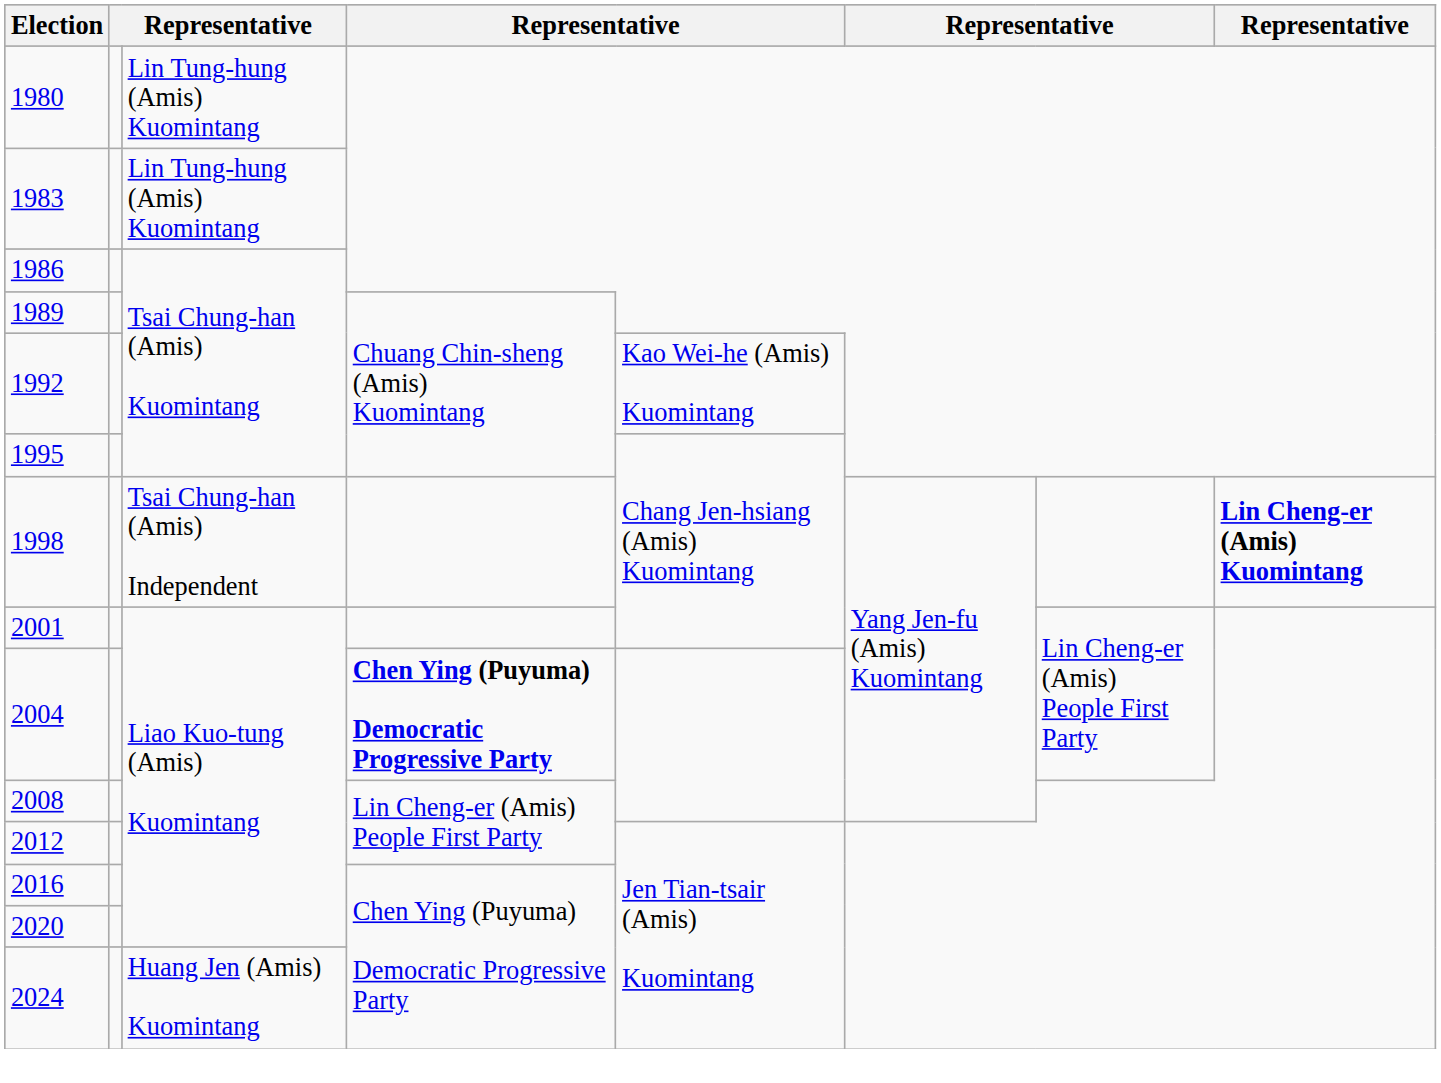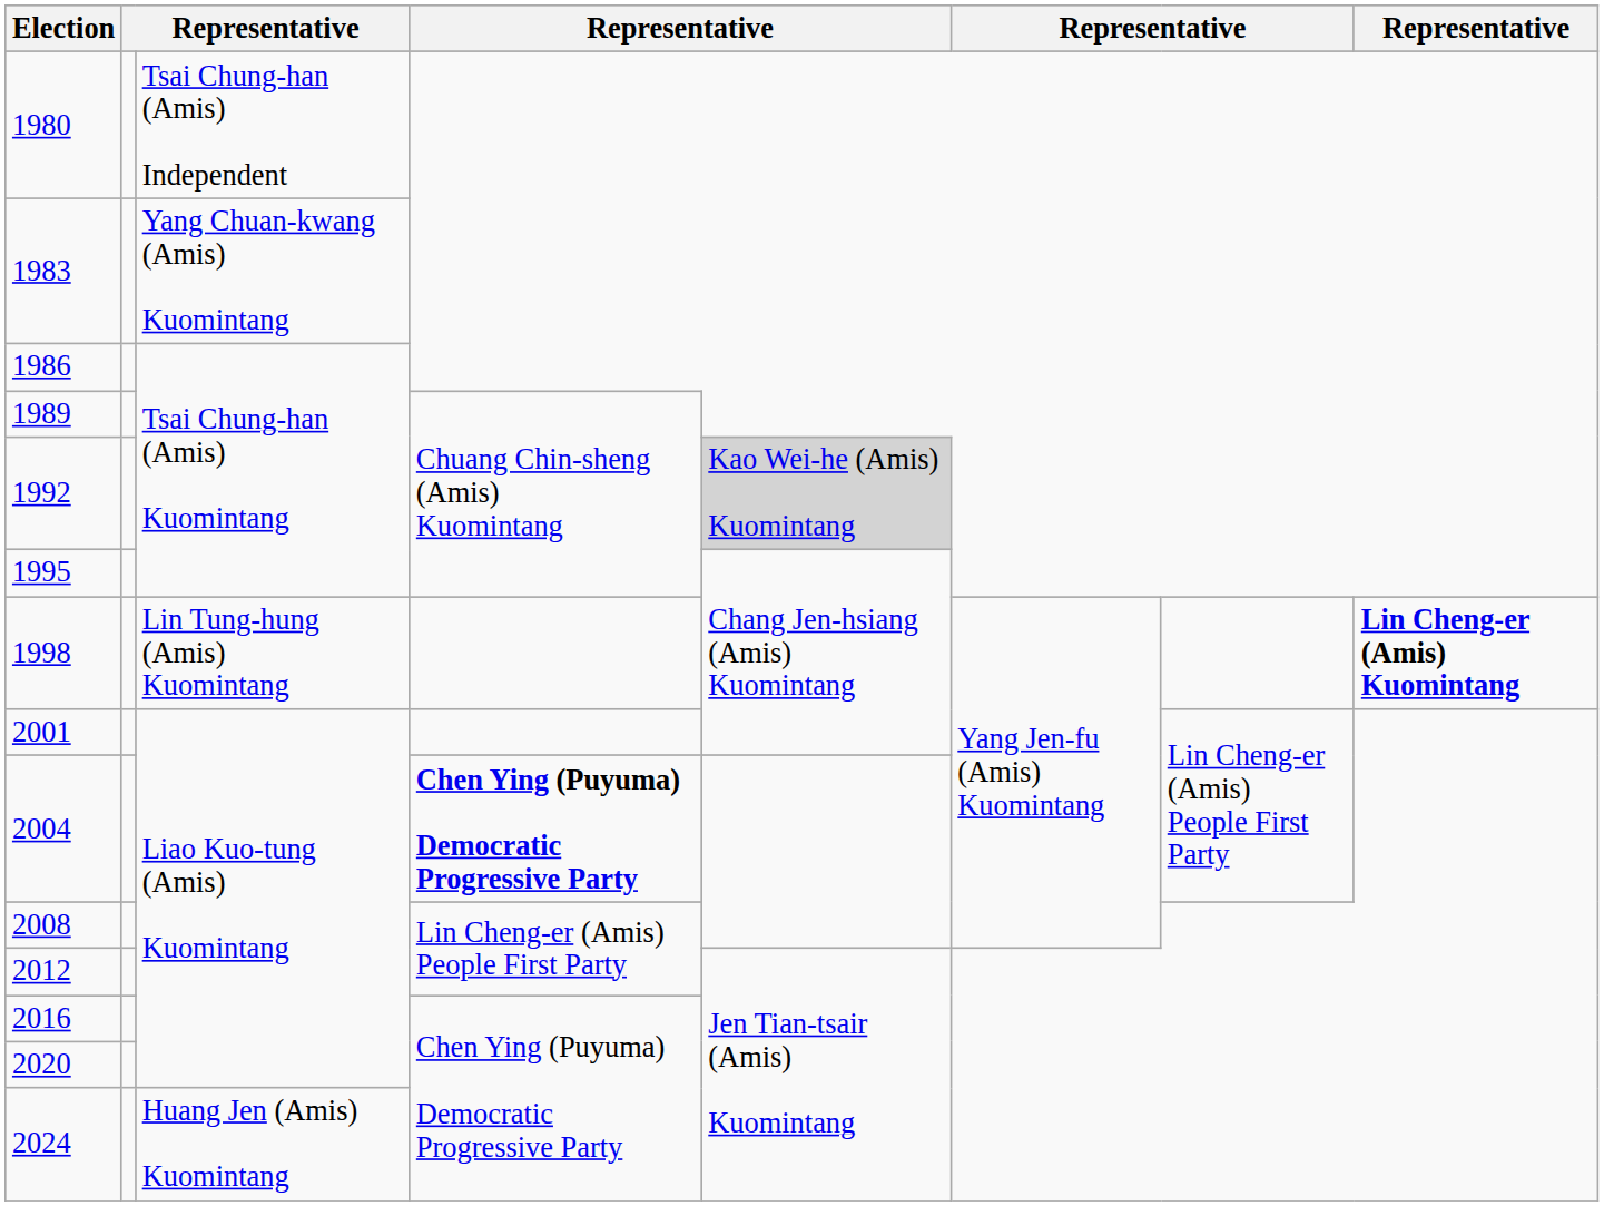 <table class=wikitable>
 <tr>
 <th>Election</th>
 <th colspan=2>Representative</th>
 <th colspan=2>Representative</th>
 <th colspan=2>Representative</th>
 <th colspan=2>Representative</th>
 </tr>
 <tr>
 <td><a href='#'>1980</a></td>
 <td bgcolor=></td>
-<td><a href='#'>Lin Tung-hung</a> (Amis)<br><a href='#'>Kuomintang</a></td>
+<td><a href='#'>Tsai Chung-han</a> (Amis)<br><br> Independent</td>
 </tr>
 <tr>
 <td><a href='#'>1983</a></td>
 <td bgcolor=></td>
-<td><a href='#'>Lin Tung-hung</a> (Amis)<br><a href='#'>Kuomintang</a></td>
+<td><a href='#'>Yang Chuan-kwang</a> (Amis)<br><br><a href='#'>Kuomintang</a></td>
 </tr>
 <tr>
 <td><a href='#'>1986</a></td>
 <td bgcolor=></td>
 <td rowspan=4><a href='#'>Tsai Chung-han</a> (Amis)<br><br><a href='#'>Kuomintang</a></td>
 </tr>
 <tr>
 <td><a href='#'>1989</a></td>
 <td bgcolor=></td>
 <td rowspan=3><a href='#'>Chuang Chin-sheng</a> (Amis)<br><a href='#'>Kuomintang</a></td>
 </tr>
 <tr>
 <td><a href='#'>1992</a></td>
 <td bgcolor=></td>
-<td><a href='#'>Kao Wei-he</a> (Amis)<br><br><a href='#'>Kuomintang</a></td>
+<td style="background: lightgrey;"><a href='#'>Kao Wei-he</a> (Amis)<br><br><a href='#'>Kuomintang</a></td>
 </tr>
 <tr>
 <td><a href='#'>1995</a></td>
 <td bgcolor=></td>
 <td rowspan=3><a href='#'>Chang Jen-hsiang</a> (Amis)<br><a href='#'>Kuomintang</a></td>
 </tr>
 <tr>
 <td><a href='#'>1998</a></td>
 <td bgcolor=></td>
-<td><a href='#'>Tsai Chung-han</a> (Amis)<br><br> Independent</td>
+<td><a href='#'>Lin Tung-hung</a> (Amis)<br><a href='#'>Kuomintang</a></td>
 <td bgcolor=></td>
 <td rowspan=4><a href='#'>Yang Jen-fu</a> (Amis)<br><a href='#'>Kuomintang</a></td>
 <td bgcolor= ></td>
 <td><strong><a href='#'>Lin Cheng-er</a> (Amis)<br><a href='#'>Kuomintang</a></strong></td>
 </tr>
 <tr>
 <td><a href='#'>2001</a></td>
 <td bgcolor=></td>
 <td rowspan=6><a href='#'>Liao Kuo-tung</a> (Amis)<br><br><a href='#'>Kuomintang</a></td>
 <td bgcolor=></td>
 <td rowspan=2><a href='#'>Lin Cheng-er</a> (Amis)<br><a href='#'>People First Party</a></td>
 </tr>
 <tr>
 <td><a href='#'>2004</a></td>
 <td bgcolor=></td>
 <td><strong><a href='#'>Chen Ying</a> (Puyuma)<br><br> <a href='#'>Democratic Progressive Party</a></strong></td>
 </tr>
 <tr>
 <td><a href='#'>2008</a></td>
 <td bgcolor=></td>
 <td rowspan=2><a href='#'>Lin Cheng-er</a> (Amis)<br><a href='#'>People First Party</a></td>
 </tr>
 <tr>
 <td><a href='#'>2012</a></td>
 <td bgcolor=></td>
 <td rowspan=4><a href='#'>Jen Tian-tsair</a> (Amis)<br><br><a href='#'>Kuomintang</a></td>
 </tr>
 <tr>
 <td><a href='#'>2016</a></td>
 <td bgcolor=></td>
 <td rowspan=3><a href='#'>Chen Ying</a> (Puyuma)<br><br> <a href='#'>Democratic Progressive Party</a></td>
 </tr>
 <tr>
 <td><a href='#'>2020</a></td>
 </tr>
 <tr>
 <td><a href='#'>2024</a></td>
 <td bgcolor=></td>
 <td rowspan=3><a href='#'>Huang Jen</a> (Amis)<br><br><a href='#'>Kuomintang</a></td>
 </tr>
 </table>
